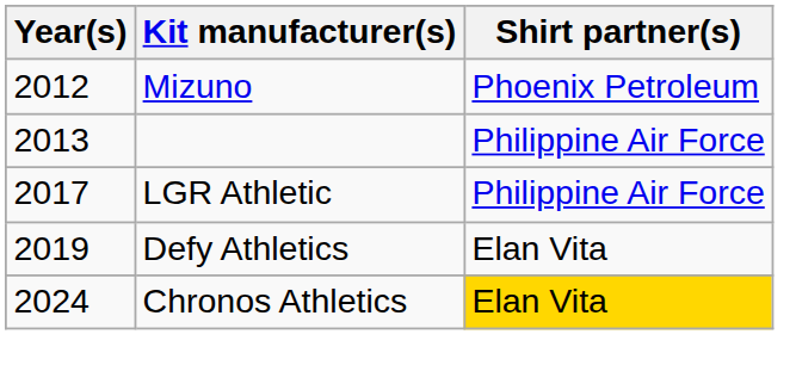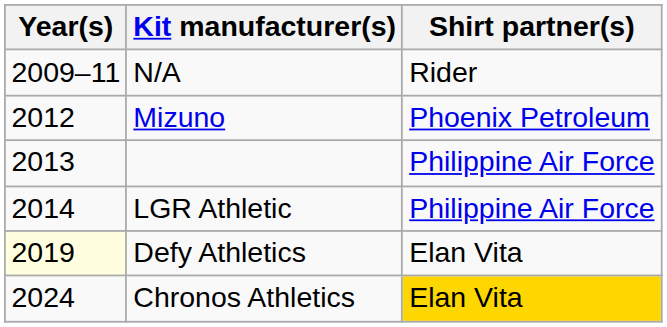 <table class="wikitable">
 <tr>
 <th><strong>Year(s)</strong></th>
 <th><strong><a href='#'>Kit</a> manufacturer(s)</strong></th>
 <th><strong>Shirt partner(s)</strong></th>
+</tr>
+<tr>
+<td>2009–11</td>
+<td>N/A</td>
+<td>Rider</td>
 </tr>
 <tr>
 <td>2012</td>
 <td><a href='#'>Mizuno</a></td>
 <td><a href='#'>Phoenix Petroleum</a></td>
 </tr>
 <tr>
 <td>2013</td>
 <td></td>
 <td><a href='#'>Philippine Air Force</a></td>
 </tr>
 <tr>
-<td>2017</td>
+<td>2014</td>
 <td>LGR Athletic</td>
 <td><a href='#'>Philippine Air Force</a></td>
 </tr>
 <tr>
-<td>2019</td>
+<td style="background: lightyellow;">2019</td>
 <td>Defy Athletics</td>
 <td>Elan Vita</td>
 </tr>
 <tr>
 <td>2024</td>
 <td>Chronos Athletics</td>
 <td style="background: gold;">Elan Vita</td>
 </tr>
 </table>
